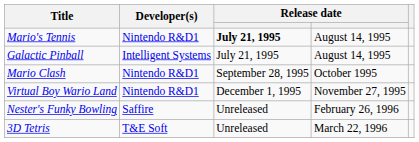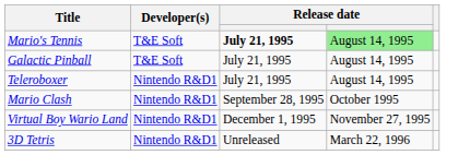 <table class="wikitable plainrowheaders sortable">
 <tr>
 <th rowspan="2">Title</th>
 <th rowspan="2">Developer(s)</th>
 <th colspan="2">Release date</th>
 <th rowspan="2" class="unsortable"></th>
 </tr>
 <tr>
 <th data-sort-type="date"></th>
 <th data-sort-type="date"></th>
 </tr>
 <tr>
 <td><em><a href='#'>Mario's Tennis</a></em></td>
-<td><a href='#'>Nintendo R&D1</a></td>
+<td><a href='#'>T&E Soft</a></td>
 <td><strong>July 21, 1995</strong></td>
+<td style="background: lightgreen;">August 14, 1995</td>
+<td></td>
+</tr>
+<tr>
+<td><em><a href='#'>Galactic Pinball</a></em></td>
+<td><a href='#'>T&E Soft</a></td>
+<td>July 21, 1995</td>
 <td>August 14, 1995</td>
 <td></td>
 </tr>
 <tr>
-<td><em><a href='#'>Galactic Pinball</a></em></td>
-<td><a href='#'>Intelligent Systems</a></td>
+<td><em><a href='#'>Teleroboxer</a></em></td>
+<td><a href='#'>Nintendo R&D1</a></td>
 <td>July 21, 1995</td>
 <td>August 14, 1995</td>
 <td></td>
 </tr>
 <tr>
 <td><em><a href='#'>Mario Clash</a></em></td>
 <td><a href='#'>Nintendo R&D1</a></td>
 <td>September 28, 1995</td>
 <td>October 1995</td>
 <td></td>
 </tr>
 <tr>
 <td><em><a href='#'>Virtual Boy Wario Land</a></em></td>
 <td><a href='#'>Nintendo R&D1</a></td>
 <td>December 1, 1995</td>
 <td>November 27, 1995</td>
 <td></td>
 </tr>
 <tr>
-<td><em><a href='#'>Nester's Funky Bowling</a></em></td>
-<td><a href='#'>Saffire</a></td>
-<td>Unreleased</td>
-<td>February 26, 1996</td>
-<td></td>
-</tr>
-<tr>
 <td><em><a href='#'>3D Tetris</a></em></td>
-<td><a href='#'>T&E Soft</a></td>
+<td><a href='#'>Nintendo R&D1</a></td>
 <td>Unreleased</td>
 <td>March 22, 1996</td>
 <td></td>
 </tr>
 </table>
